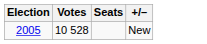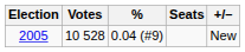 <table class=wikitable style=text-align:center>
 <tr>
 <th>Election</th>
 <th>Votes</th>
+<th>%</th>
 <th>Seats</th>
 <th>+/–</th>
 </tr>
 <tr>
 <td><a href='#'>2005</a></td>
 <td>10 528</td>
+<td>0.04 (#9)</td>
 <td></td>
 <td>New</td>
 </tr>
 </table>
